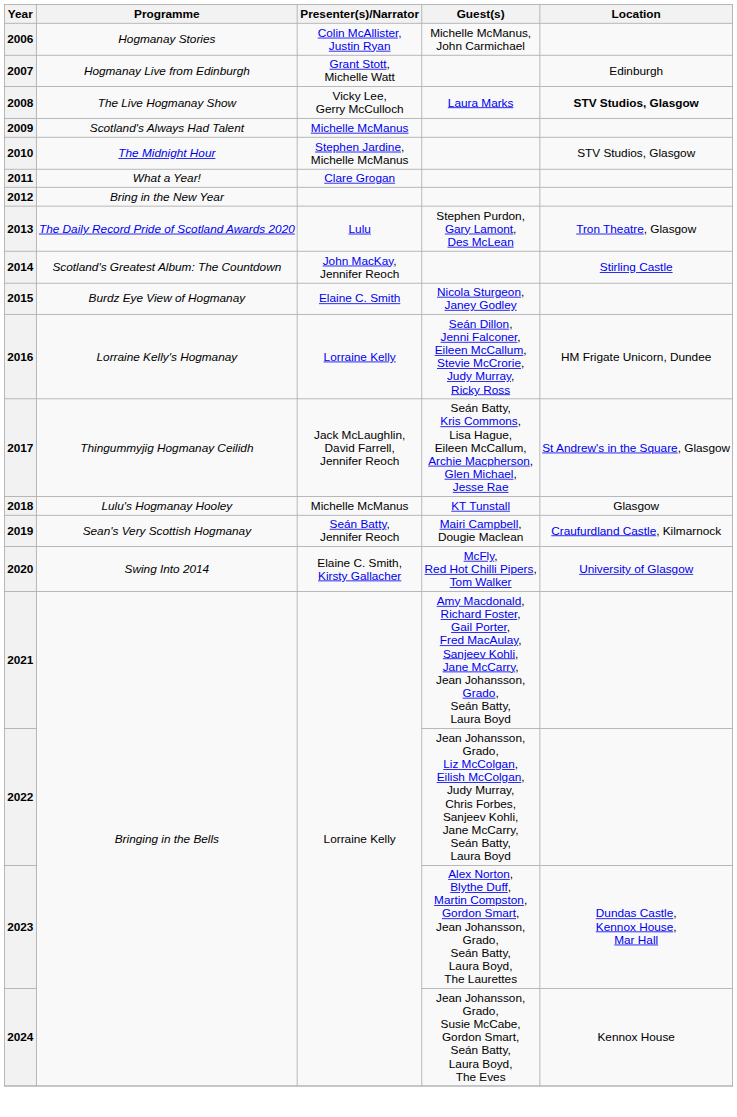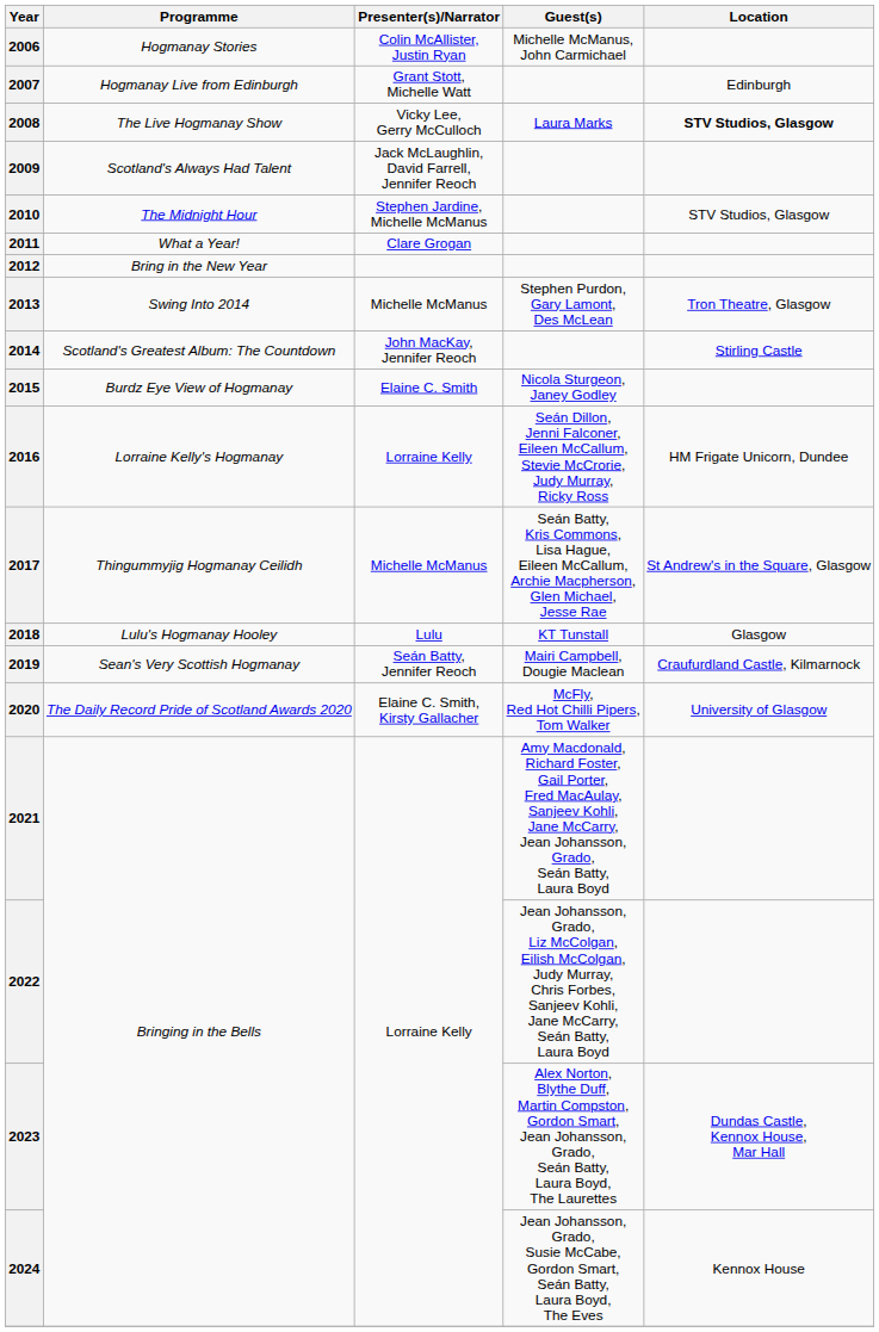 <table class="wikitable" style="text-align:center; font-size:90%;">
 <tr>
 <th>Year</th>
 <th>Programme</th>
 <th>Presenter(s)/Narrator</th>
 <th>Guest(s)</th>
 <th>Location</th>
 </tr>
 <tr>
 <th>2006</th>
 <td><em>Hogmanay Stories</em></td>
 <td><a href='#'>Colin McAllister,<br>Justin Ryan</a></td>
 <td>Michelle McManus,<br>John Carmichael</td>
 <td></td>
 </tr>
 <tr>
 <th>2007</th>
 <td><em>Hogmanay Live from Edinburgh</em></td>
 <td><a href='#'>Grant Stott</a>,<br>Michelle Watt</td>
 <td></td>
 <td>Edinburgh</td>
 </tr>
 <tr>
 <th>2008</th>
 <td><em>The Live Hogmanay Show</em></td>
 <td>Vicky Lee,<br>Gerry McCulloch</td>
 <td><a href='#'>Laura Marks</a></td>
 <td><strong>STV Studios, Glasgow</strong></td>
 </tr>
 <tr>
 <th>2009</th>
 <td><em>Scotland's Always Had Talent</em></td>
-<td><a href='#'>Michelle McManus</a></td>
+<td>Jack McLaughlin,<br>David Farrell,<br>Jennifer Reoch</td>
 <td></td>
 <td></td>
 </tr>
 <tr>
 <th>2010</th>
 <td><em><a href='#'>The Midnight Hour</a></em></td>
 <td><a href='#'>Stephen Jardine</a>,<br>Michelle McManus</td>
 <td></td>
 <td>STV Studios, Glasgow</td>
 </tr>
 <tr>
 <th>2011</th>
 <td><em>What a Year!</em></td>
 <td><a href='#'>Clare Grogan</a></td>
 <td></td>
 <td></td>
 </tr>
 <tr>
 <th>2012</th>
 <td><em>Bring in the New Year</em></td>
 <td></td>
 <td></td>
 <td></td>
 </tr>
 <tr>
 <th>2013</th>
-<td><em><a href='#'>The Daily Record Pride of Scotland Awards 2020</a></em></td>
-<td><a href='#'>Lulu</a></td>
+<td><em>Swing Into 2014</em></td>
+<td>Michelle McManus</td>
 <td>Stephen Purdon,<br><a href='#'>Gary Lamont</a>,<br><a href='#'>Des McLean</a></td>
 <td><a href='#'>Tron Theatre</a>, Glasgow</td>
 </tr>
 <tr>
 <th>2014</th>
 <td><em>Scotland's Greatest Album: The Countdown</em></td>
 <td><a href='#'>John MacKay</a>,<br>Jennifer Reoch</td>
 <td></td>
 <td><a href='#'>Stirling Castle</a></td>
 </tr>
 <tr>
 <th>2015</th>
 <td><em>Burdz Eye View of Hogmanay</em></td>
 <td><a href='#'>Elaine C. Smith</a></td>
 <td><a href='#'>Nicola Sturgeon</a>,<br><a href='#'>Janey Godley</a></td>
 <td></td>
 </tr>
 <tr>
 <th>2016</th>
 <td><em>Lorraine Kelly's Hogmanay</em></td>
 <td><a href='#'>Lorraine Kelly</a></td>
 <td><a href='#'>Seán Dillon</a>,<br><a href='#'>Jenni Falconer</a>,<br><a href='#'>Eileen McCallum</a>,<br><a href='#'>Stevie McCrorie</a>,<br><a href='#'>Judy Murray</a>,<br><a href='#'>Ricky Ross</a></td>
 <td>HM Frigate Unicorn, Dundee</td>
 </tr>
 <tr>
 <th>2017</th>
 <td><em>Thingummyjig Hogmanay Ceilidh</em></td>
-<td>Jack McLaughlin,<br>David Farrell,<br>Jennifer Reoch</td>
+<td><a href='#'>Michelle McManus</a></td>
 <td>Seán Batty,<br><a href='#'>Kris Commons</a>,<br>Lisa Hague,<br>Eileen McCallum,<br><a href='#'>Archie Macpherson</a>,<br><a href='#'>Glen Michael</a>,<br><a href='#'>Jesse Rae</a></td>
 <td><a href='#'>St Andrew's in the Square</a>, Glasgow</td>
 </tr>
 <tr>
 <th>2018</th>
 <td><em>Lulu's Hogmanay Hooley</em></td>
-<td>Michelle McManus</td>
+<td><a href='#'>Lulu</a></td>
 <td><a href='#'>KT Tunstall</a></td>
 <td>Glasgow</td>
 </tr>
 <tr>
 <th>2019</th>
 <td><em>Sean's Very Scottish Hogmanay</em></td>
 <td><a href='#'>Seán Batty</a>,<br>Jennifer Reoch</td>
 <td><a href='#'>Mairi Campbell</a>,<br>Dougie Maclean</td>
 <td><a href='#'>Craufurdland Castle</a>, Kilmarnock</td>
 </tr>
 <tr>
 <th>2020</th>
-<td><em>Swing Into 2014</em></td>
+<td><em><a href='#'>The Daily Record Pride of Scotland Awards 2020</a></em></td>
 <td>Elaine C. Smith,<br><a href='#'>Kirsty Gallacher</a></td>
 <td><a href='#'>McFly</a>,<br><a href='#'>Red Hot Chilli Pipers</a>,<br><a href='#'>Tom Walker</a></td>
 <td><a href='#'>University of Glasgow</a></td>
 </tr>
 <tr>
 <th>2021</th>
 <td rowspan="4"><em>Bringing in the Bells</em></td>
 <td rowspan="4">Lorraine Kelly</td>
 <td><a href='#'>Amy Macdonald</a>,<br><a href='#'>Richard Foster</a>,<br><a href='#'>Gail Porter</a>,<br><a href='#'>Fred MacAulay</a>,<br><a href='#'>Sanjeev Kohli</a>,<br><a href='#'>Jane McCarry</a>,<br>Jean Johansson,<br><a href='#'>Grado</a>,<br>Seán Batty,<br>Laura Boyd</td>
 <td></td>
 </tr>
 <tr>
 <th>2022</th>
 <td>Jean Johansson,<br>Grado,<br><a href='#'>Liz McColgan</a>,<br><a href='#'>Eilish McColgan</a>,<br>Judy Murray,<br>Chris Forbes,<br>Sanjeev Kohli,<br>Jane McCarry,<br>Seán Batty,<br>Laura Boyd</td>
 <td></td>
 </tr>
 <tr>
 <th>2023</th>
 <td><a href='#'>Alex Norton</a>,<br><a href='#'>Blythe Duff</a>,<br><a href='#'>Martin Compston</a>,<br><a href='#'>Gordon Smart</a>,<br>Jean Johansson,<br>Grado,<br>Seán Batty,<br>Laura Boyd,<br>The Laurettes</td>
 <td><a href='#'>Dundas Castle</a>,<br><a href='#'>Kennox House</a>,<br><a href='#'>Mar Hall</a></td>
 </tr>
 <tr>
 <th>2024</th>
 <td>Jean Johansson,<br>Grado,<br>Susie McCabe,<br>Gordon Smart,<br>Seán Batty,<br>Laura Boyd,<br>The Eves</td>
 <td>Kennox House</td>
 </tr>
 <tr>
 </tr>
 </table>
